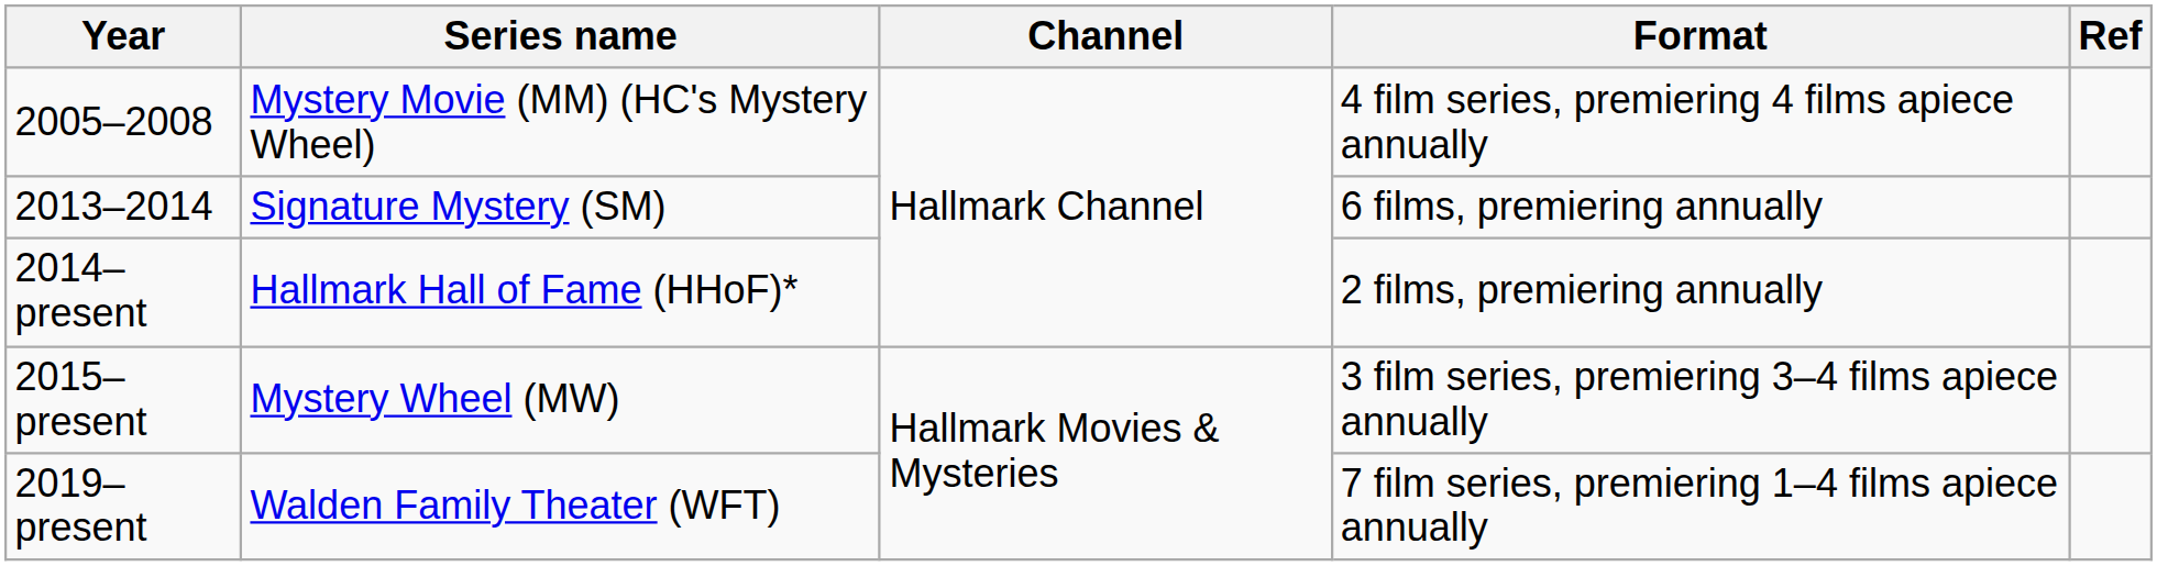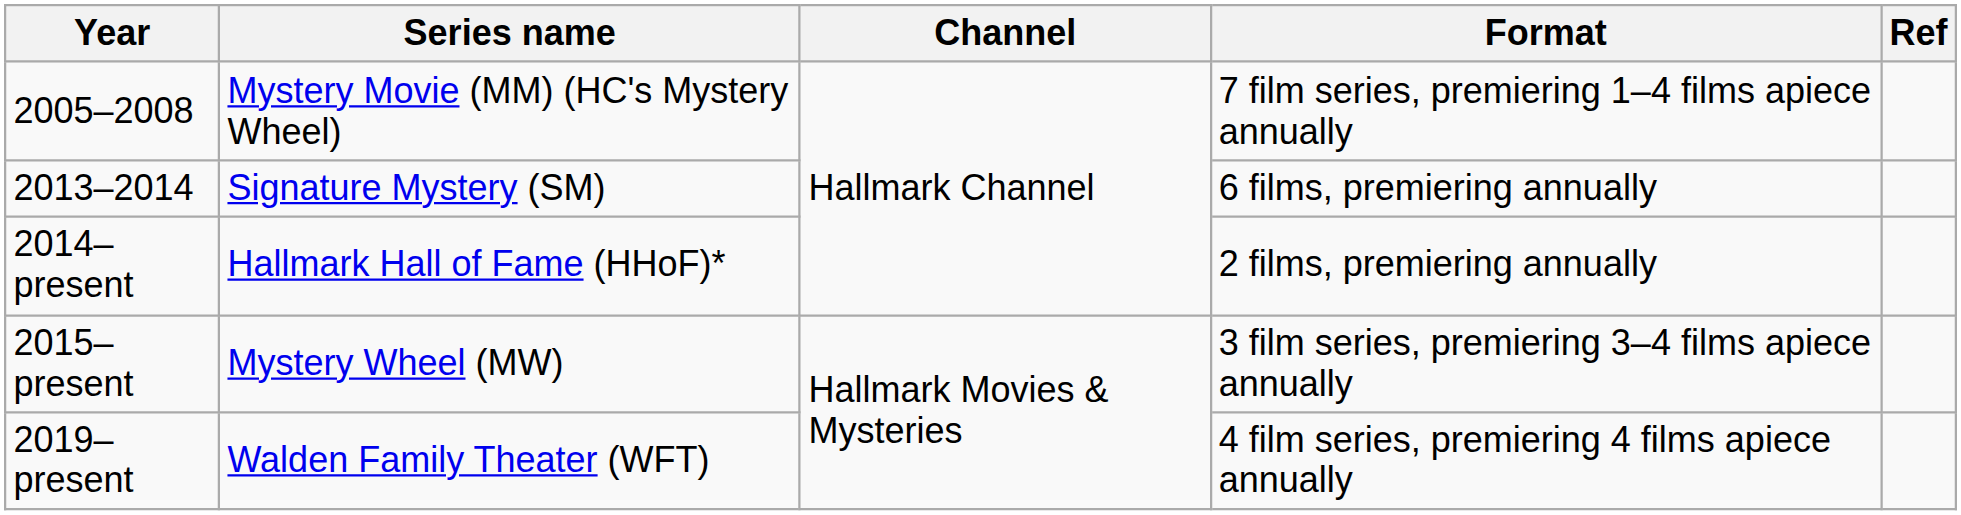 <table class="wikitable sortable">
 <tr>
 <th>Year</th>
 <th>Series name</th>
 <th>Channel</th>
 <th>Format</th>
 <th class=unsortable>Ref</th>
 </tr>
 <tr>
 <td>2005–2008</td>
 <td><a href='#'>Mystery Movie</a> (MM) (HC's Mystery Wheel)</td>
 <td rowspan=3>Hallmark Channel</td>
-<td>4 film series, premiering 4 films apiece annually</td>
+<td>7 film series, premiering 1–4 films apiece annually</td>
 <td></td>
 </tr>
 <tr>
 <td>2013–2014</td>
 <td><a href='#'>Signature Mystery</a> (SM)</td>
 <td>6 films, premiering annually</td>
 <td></td>
 </tr>
 <tr>
 <td>2014–present</td>
 <td><a href='#'>Hallmark Hall of Fame</a> (HHoF)*</td>
 <td>2 films, premiering annually</td>
 <td></td>
 </tr>
 <tr>
 <td>2015–present</td>
 <td><a href='#'>Mystery Wheel</a> (MW)</td>
 <td rowspan=2>Hallmark Movies & Mysteries</td>
 <td>3 film series, premiering 3–4 films apiece annually</td>
 <td></td>
 </tr>
 <tr>
 <td>2019–present</td>
 <td><a href='#'>Walden Family Theater</a> (WFT)</td>
-<td>7 film series, premiering 1–4 films apiece annually</td>
+<td>4 film series, premiering 4 films apiece annually</td>
 <td></td>
 </tr>
 </table>
